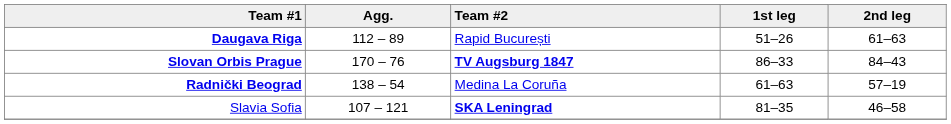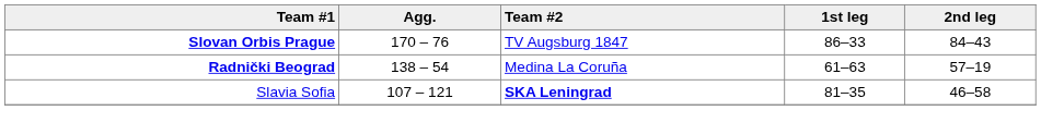 <table border=1 cellspacing=0 cellpadding=4 style="border-collapse: collapse;" width=70%>
 <tr bgcolor="efefef">
 <th align=right>Team #1</th>
 <th>Agg.</th>
 <th align=left>Team #2</th>
 <th>1st leg</th>
 <th>2nd leg</th>
 </tr>
 <tr>
-<td align=right><strong><a href='#'>Daugava Riga</a></strong> </td>
-<td align=center>112 – 89</td>
-<td> <a href='#'>Rapid București</a></td>
-<td align=center>51–26</td>
-<td align=center>61–63</td>
-</tr>
-<tr>
 <td align=right><strong><a href='#'>Slovan Orbis Prague</a></strong> </td>
 <td align=center>170 – 76</td>
-<td><strong> <a href='#'>TV Augsburg 1847</a></strong></td>
+<td> <a href='#'>TV Augsburg 1847</a></td>
 <td align=center>86–33</td>
 <td align=center>84–43</td>
 </tr>
 <tr>
 <td align=right><strong><a href='#'>Radnički Beograd</a></strong> </td>
 <td align=center>138 – 54</td>
 <td> <a href='#'>Medina La Coruña</a></td>
 <td align=center>61–63</td>
 <td align=center>57–19</td>
 </tr>
 <tr>
 <td align=right><a href='#'>Slavia Sofia</a> </td>
 <td align=center>107 – 121</td>
 <td> <strong><a href='#'>SKA Leningrad</a></strong></td>
 <td align=center>81–35</td>
 <td align=center>46–58</td>
 </tr>
 <tr>
 </tr>
 </table>
